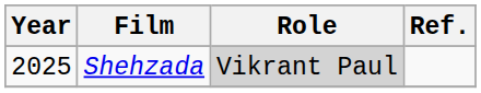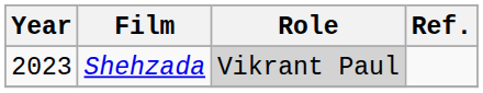 <table class="wikitable sortable">
 <tr>
 <th>Year</th>
 <th>Film</th>
 <th>Role</th>
 <th>Ref.</th>
 </tr>
 <tr>
-<td>2025</td>
+<td>2023</td>
 <td><em><a href='#'> Shehzada</a></em></td>
 <td style="background: lightgrey;">Vikrant Paul</td>
 <td></td>
 </tr>
 <tr>
 </tr>
 </table>
